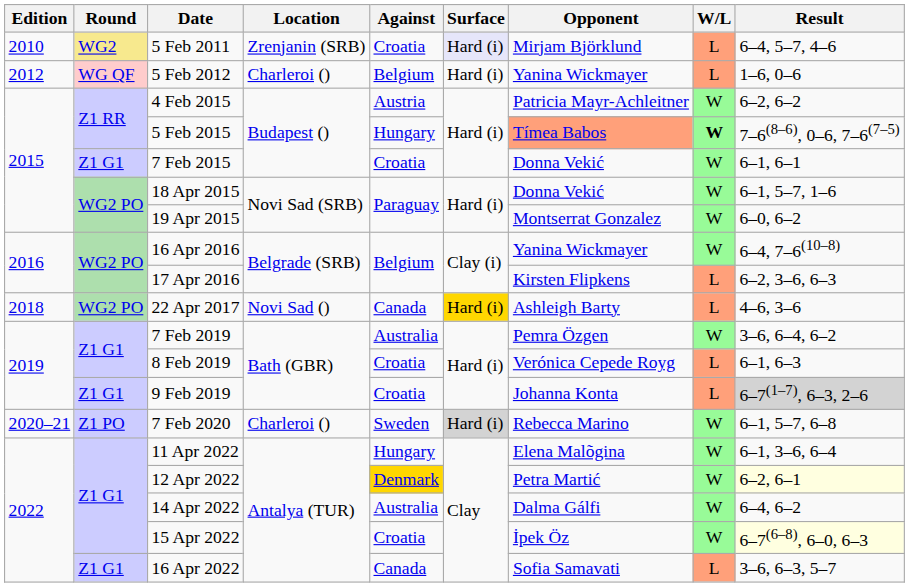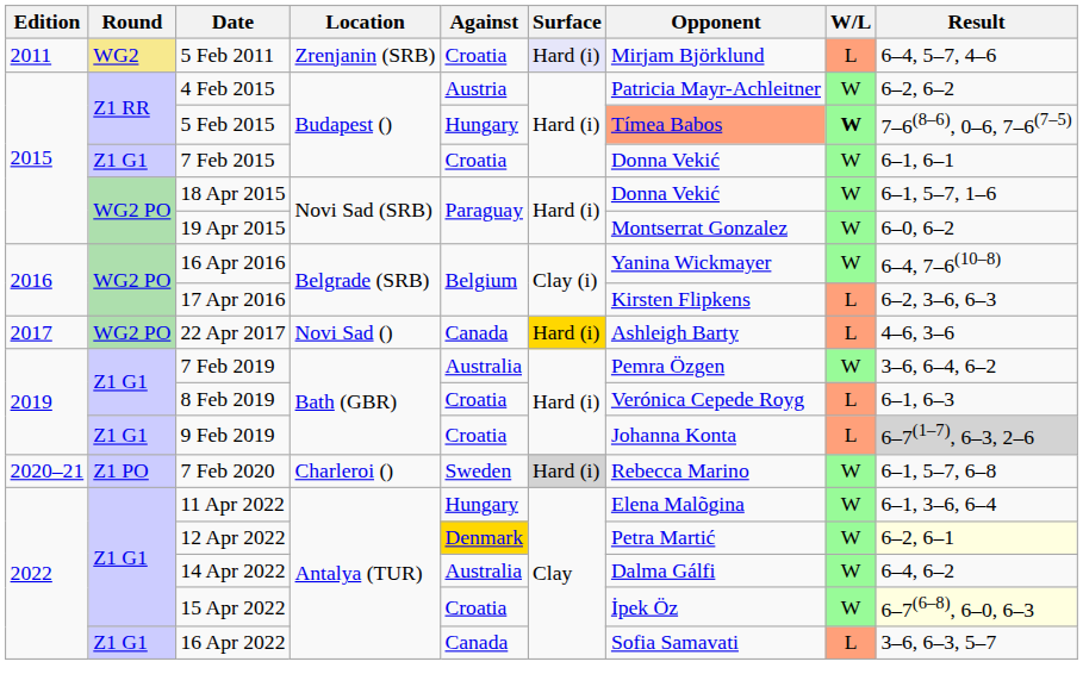 <table class="wikitable">
 <tr style="background:#eee;">
 <th>Edition</th>
 <th>Round</th>
 <th>Date</th>
 <th>Location</th>
 <th>Against</th>
 <th>Surface</th>
 <th>Opponent</th>
 <th>W/L</th>
 <th>Result</th>
 </tr>
 <tr>
-<td><a href='#'>2010</a></td>
+<td><a href='#'>2011</a></td>
 <td bgcolor=f7e98e><a href='#'>WG2</a></td>
 <td>5 Feb 2011</td>
 <td><a href='#'>Zrenjanin</a> (SRB)</td>
 <td> <a href='#'>Croatia</a></td>
 <td style="background: lavender;">Hard (i)</td>
 <td><a href='#'>Mirjam Björklund</a></td>
 <td style="text-align:center; background:#FFA07A;">L</td>
 <td>6–4, 5–7, 4–6</td>
-</tr>
-<tr>
-<td><a href='#'>2012</a></td>
-<td bgcolor=ffcccc><a href='#'>WG QF</a></td>
-<td>5 Feb 2012</td>
-<td><a href='#'>Charleroi</a> ()</td>
-<td> <a href='#'>Belgium</a></td>
-<td>Hard (i)</td>
-<td><a href='#'>Yanina Wickmayer</a></td>
-<td style="text-align:center; background:#FFA07A;">L</td>
-<td>1–6, 0–6</td>
 </tr>
 <tr>
 <td rowspan="5"><a href='#'>2015</a></td>
 <td bgcolor=#ccf rowspan=2><a href='#'>Z1 RR</a></td>
 <td>4 Feb 2015</td>
 <td rowspan=3><a href='#'>Budapest</a> ()</td>
 <td> <a href='#'>Austria</a></td>
 <td rowspan=3>Hard (i)</td>
 <td><a href='#'>Patricia Mayr-Achleitner</a></td>
 <td style="text-align:center; background:#98fb98;">W</td>
 <td>6–2, 6–2</td>
 </tr>
 <tr>
 <td>5 Feb 2015</td>
 <td> <a href='#'>Hungary</a></td>
 <td style="background: lightsalmon;"><a href='#'>Tímea Babos</a></td>
 <td style="text-align:center; background:#98fb98;"><strong>W</strong></td>
 <td>7–6<sup>(8–6)</sup>, 0–6, 7–6<sup>(7–5)</sup></td>
 </tr>
 <tr>
 <td bgcolor=#ccf><a href='#'>Z1 G1</a></td>
 <td>7 Feb 2015</td>
 <td> <a href='#'>Croatia</a></td>
 <td><a href='#'>Donna Vekić</a></td>
 <td style="text-align:center; background:#98fb98;">W</td>
 <td>6–1, 6–1</td>
 </tr>
 <tr>
 <td bgcolor=addfad rowspan=2><a href='#'>WG2 PO</a></td>
 <td>18 Apr 2015</td>
 <td rowspan=2>Novi Sad (SRB)</td>
 <td rowspan=2> <a href='#'>Paraguay</a></td>
 <td rowspan=2>Hard (i)</td>
 <td><a href='#'>Donna Vekić</a></td>
 <td style="text-align:center; background:#98fb98;">W</td>
 <td>6–1, 5–7, 1–6</td>
 </tr>
 <tr>
 <td>19 Apr 2015</td>
 <td><a href='#'>Montserrat Gonzalez</a></td>
 <td style="text-align:center; background:#98fb98;">W</td>
 <td>6–0, 6–2</td>
 </tr>
 <tr>
 <td rowspan="2"><a href='#'>2016</a></td>
 <td bgcolor=addfad rowspan=2><a href='#'>WG2 PO</a></td>
 <td>16 Apr 2016</td>
 <td rowspan=2><a href='#'>Belgrade</a> (SRB)</td>
 <td rowspan=2> <a href='#'>Belgium</a></td>
 <td rowspan=2>Clay (i)</td>
 <td><a href='#'>Yanina Wickmayer</a></td>
 <td style="text-align:center; background:#98fb98;">W</td>
 <td>6–4, 7–6<sup>(10–8)</sup></td>
 </tr>
 <tr>
 <td>17 Apr 2016</td>
 <td><a href='#'>Kirsten Flipkens</a></td>
 <td style="text-align:center; background:#FFA07A;">L</td>
 <td>6–2, 3–6, 6–3</td>
 </tr>
 <tr>
-<td><a href='#'>2018</a></td>
+<td><a href='#'>2017</a></td>
 <td bgcolor=addfad><a href='#'>WG2 PO</a></td>
 <td>22 Apr 2017</td>
 <td><a href='#'>Novi Sad</a> ()</td>
 <td> <a href='#'>Canada</a></td>
 <td style="background: gold;">Hard (i)</td>
 <td><a href='#'>Ashleigh Barty</a></td>
 <td style="text-align:center; background:#FFA07A;">L</td>
 <td>4–6, 3–6</td>
 </tr>
 <tr>
 <td rowspan=3><a href='#'>2019</a></td>
 <td rowspan=2 bgcolor=#ccf><a href='#'>Z1 G1</a></td>
 <td>7 Feb 2019</td>
 <td rowspan=3><a href='#'>Bath</a> (GBR)</td>
 <td> <a href='#'>Australia</a></td>
 <td rowspan=3>Hard (i)</td>
 <td><a href='#'>Pemra Özgen</a></td>
 <td style="text-align:center; background:#98fb98;">W</td>
 <td>3–6, 6–4, 6–2</td>
 </tr>
 <tr>
 <td>8 Feb 2019</td>
 <td> <a href='#'>Croatia</a></td>
 <td><a href='#'>Verónica Cepede Royg</a></td>
 <td style="text-align:center; background:#FFA07A;">L</td>
 <td>6–1, 6–3</td>
 </tr>
 <tr>
 <td bgcolor=#ccf><a href='#'>Z1 G1</a></td>
 <td>9 Feb 2019</td>
 <td> <a href='#'>Croatia</a></td>
 <td><a href='#'>Johanna Konta</a></td>
 <td style="text-align:center; background:#FFA07A;">L</td>
 <td style="background: lightgrey;">6–7<sup>(1–7)</sup>, 6–3, 2–6</td>
 </tr>
 <tr>
 <td><a href='#'>2020–21</a></td>
 <td bgcolor=#ccf><a href='#'>Z1 PO</a></td>
 <td>7 Feb 2020</td>
 <td><a href='#'>Charleroi</a> ()</td>
 <td> <a href='#'>Sweden</a></td>
 <td style="background: lightgrey;">Hard (i)</td>
 <td><a href='#'>Rebecca Marino</a></td>
 <td style="text-align:center; background:#98fb98;">W</td>
 <td>6–1, 5–7, 6–8</td>
 </tr>
 <tr>
 <td rowspan=5><a href='#'>2022</a></td>
 <td rowspan=4 bgcolor=#ccf><a href='#'>Z1 G1</a></td>
 <td>11 Apr 2022</td>
 <td rowspan=5><a href='#'>Antalya</a> (TUR)</td>
 <td> <a href='#'>Hungary</a></td>
 <td rowspan=5>Clay</td>
 <td><a href='#'>Elena Malõgina</a></td>
 <td style="text-align:center; background:#98fb98;">W</td>
 <td>6–1, 3–6, 6–4</td>
 </tr>
 <tr>
 <td>12 Apr 2022</td>
 <td style="background: gold;"> <a href='#'>Denmark</a></td>
 <td><a href='#'>Petra Martić</a></td>
 <td style="text-align:center; background:#98fb98;">W</td>
 <td style="background: lightyellow;">6–2, 6–1</td>
 </tr>
 <tr>
 <td>14 Apr 2022</td>
 <td> <a href='#'>Australia</a></td>
 <td><a href='#'>Dalma Gálfi</a></td>
 <td style="text-align:center; background:#98fb98;">W</td>
 <td>6–4, 6–2</td>
 </tr>
 <tr>
 <td>15 Apr 2022</td>
 <td> <a href='#'>Croatia</a></td>
 <td><a href='#'>İpek Öz</a></td>
 <td style="text-align:center; background:#98fb98;">W</td>
 <td style="background: lightyellow;">6–7<sup>(6–8)</sup>, 6–0, 6–3</td>
 </tr>
 <tr>
 <td bgcolor=#ccf><a href='#'>Z1 G1</a></td>
 <td>16 Apr 2022</td>
 <td> <a href='#'>Canada</a></td>
 <td><a href='#'>Sofia Samavati</a></td>
 <td style="text-align:center; background:#FFA07A;">L</td>
 <td>3–6, 6–3, 5–7</td>
 </tr>
 </table>
